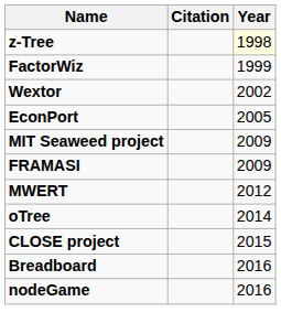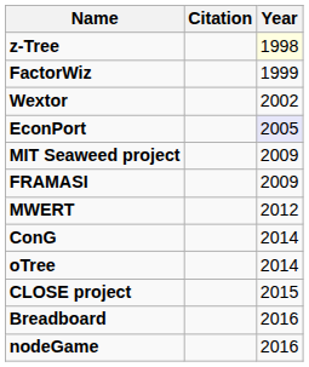 <table class="wikitable sortable">
 <tr>
 <th>Name</th>
 <th>Citation</th>
 <th>Year</th>
 </tr>
 <tr>
 <td><strong>z-Tree</strong></td>
 <td></td>
 <td style="background: lightyellow;">1998</td>
 </tr>
 <tr>
 <td><strong>FactorWiz</strong></td>
 <td></td>
 <td>1999</td>
 </tr>
 <tr>
 <td><strong>Wextor</strong></td>
 <td></td>
 <td>2002</td>
 </tr>
 <tr>
 <td><strong>EconPort</strong></td>
 <td></td>
-<td>2005</td>
+<td style="background: lavender;">2005</td>
 </tr>
 <tr>
 <td><strong>MIT Seaweed project</strong></td>
 <td></td>
 <td>2009</td>
 </tr>
 <tr>
 <td><strong>FRAMASI</strong></td>
 <td></td>
 <td>2009</td>
 </tr>
 <tr>
 <td><strong>MWERT</strong></td>
 <td></td>
 <td>2012</td>
+</tr>
+<tr>
+<td><strong>ConG</strong></td>
+<td></td>
+<td>2014</td>
 </tr>
 <tr>
 <td><strong>oTree</strong></td>
 <td></td>
 <td>2014</td>
 </tr>
 <tr>
 <td><strong>CLOSE project</strong></td>
 <td></td>
 <td>2015</td>
 </tr>
 <tr>
 <td><strong>Breadboard</strong></td>
 <td></td>
 <td>2016</td>
 </tr>
 <tr>
 <td><strong>nodeGame</strong></td>
 <td></td>
 <td>2016</td>
 </tr>
 </table>
